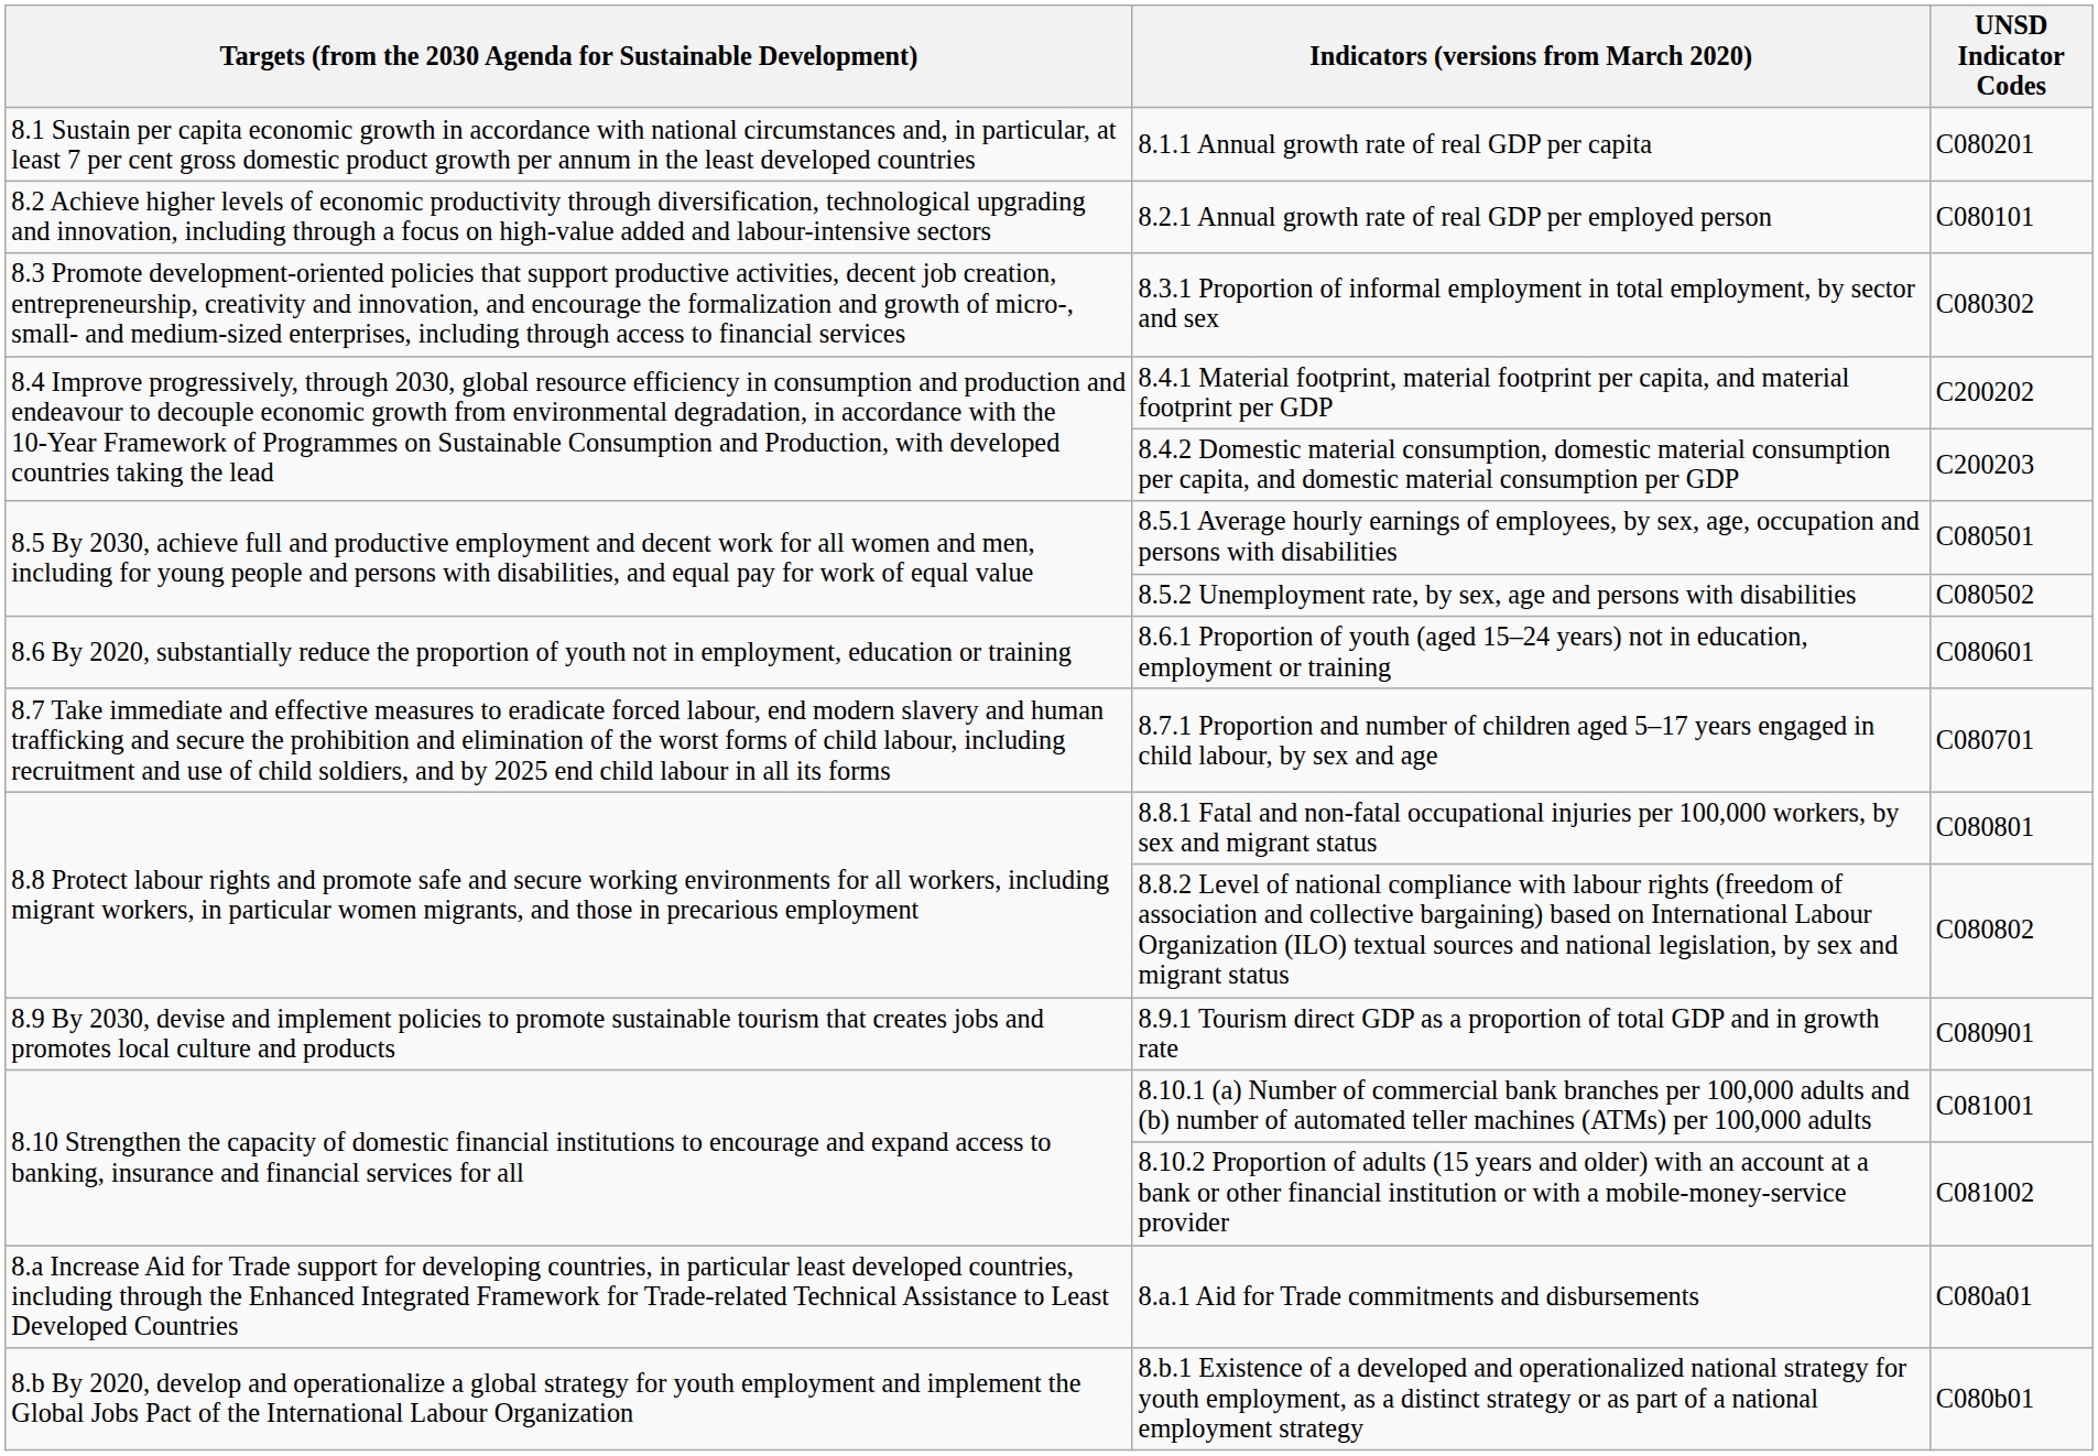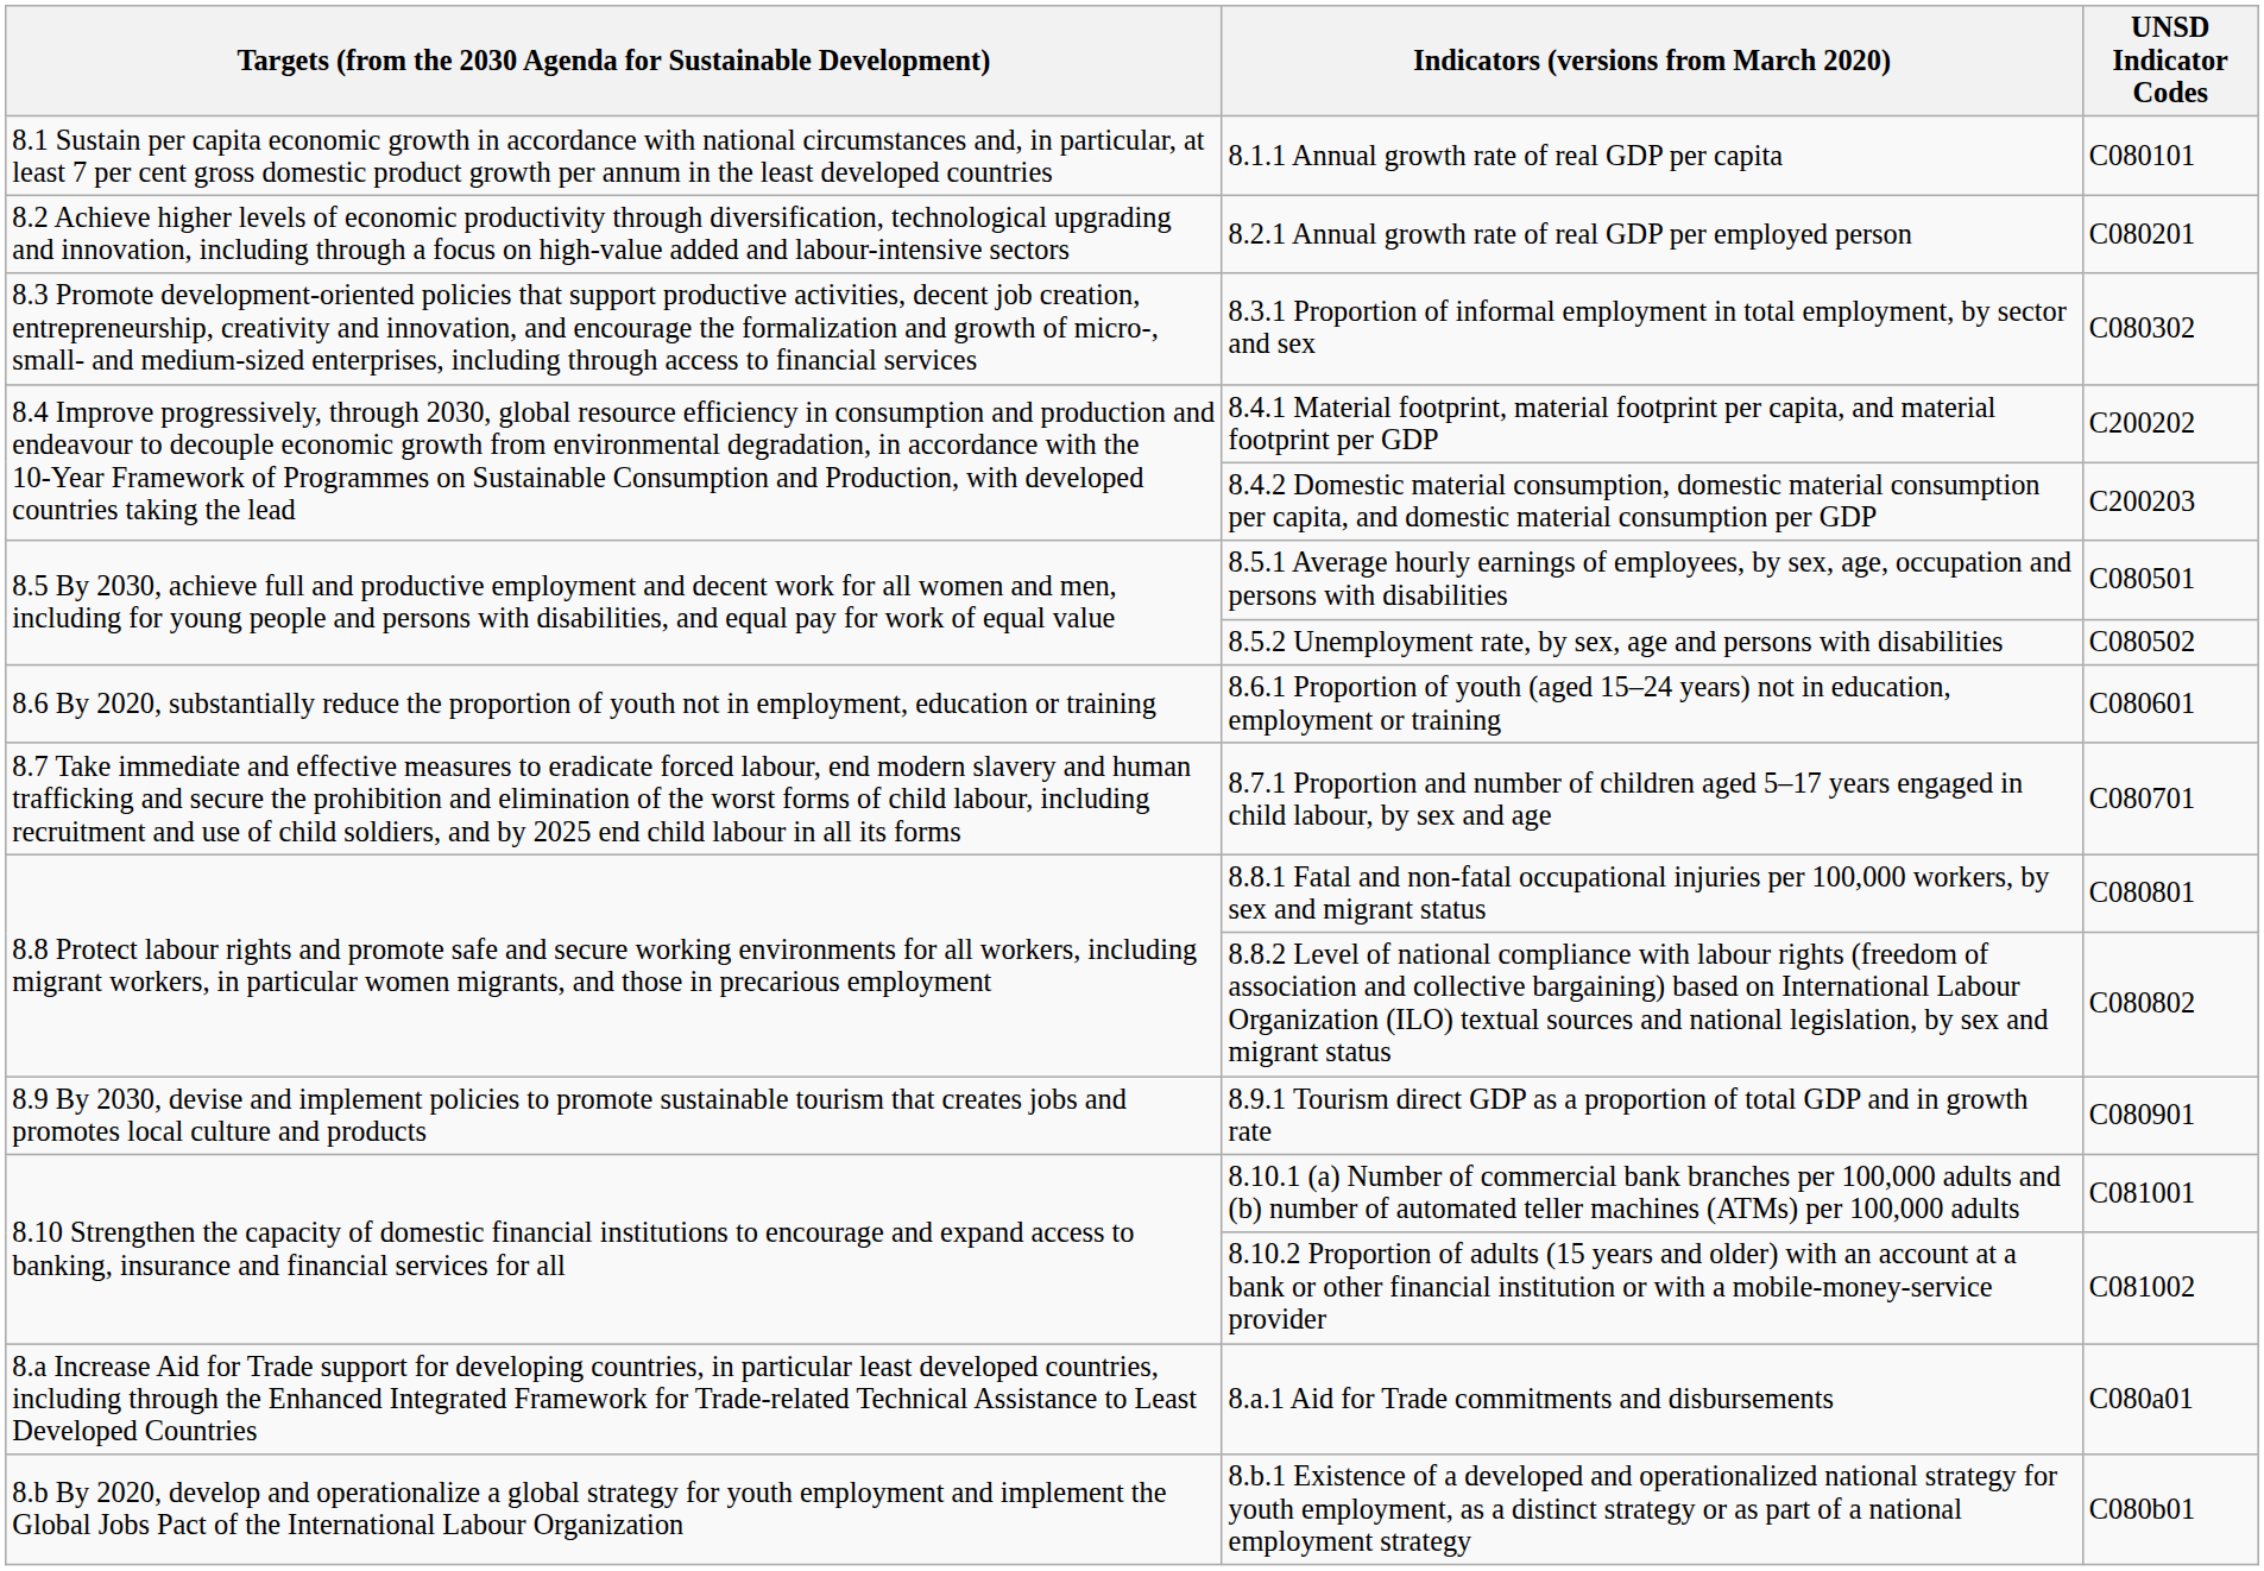 <table class="wikitable">
 <tr>
 <th>Targets (from the 2030 Agenda for Sustainable Development)</th>
 <th>Indicators (versions from March 2020)</th>
 <th>UNSD Indicator Codes </th>
 </tr>
 <tr>
 <td>8.1 Sustain per capita economic growth in accordance with national circumstances and, in particular, at least 7 per cent gross domestic product growth per annum in the least developed countries</td>
 <td>8.1.1 Annual growth rate of real GDP per capita</td>
-<td>C080201</td>
+<td>C080101</td>
 </tr>
 <tr>
 <td>8.2 Achieve higher levels of economic productivity through diversification, technological upgrading and innovation, including through a focus on high-value added and labour-intensive sectors</td>
 <td>8.2.1 Annual growth rate of real GDP per employed person</td>
-<td>C080101</td>
+<td>C080201</td>
 </tr>
 <tr>
 <td>8.3 Promote development-oriented policies that support productive activities, decent job creation, entrepreneurship, creativity and innovation, and encourage the formalization and growth of micro-, small- and medium-sized enterprises, including through access to financial services</td>
 <td>8.3.1 Proportion of informal employment in total employment, by sector and sex</td>
 <td>C080302</td>
 </tr>
 <tr>
 <td colspan="1" rowspan="2">8.4 Improve progressively, through 2030, global resource efficiency in consumption and production and endeavour to decouple economic growth from environmental degradation, in accordance with the 10‑Year Framework of Programmes on Sustainable Consumption and Production, with developed countries taking the lead</td>
 <td>8.4.1 Material footprint, material footprint per capita, and material footprint per GDP</td>
 <td>C200202</td>
 </tr>
 <tr>
 <td>8.4.2 Domestic material consumption, domestic material consumption per capita, and domestic material consumption per GDP</td>
 <td>C200203</td>
 </tr>
 <tr>
 <td colspan="1" rowspan="2">8.5 By 2030, achieve full and productive employment and decent work for all women and men, including for young people and persons with disabilities, and equal pay for work of equal value</td>
 <td>8.5.1 Average hourly earnings of employees, by sex, age, occupation and persons with disabilities</td>
 <td>C080501</td>
 </tr>
 <tr>
 <td>8.5.2 Unemployment rate, by sex, age and persons with disabilities</td>
 <td>C080502</td>
 </tr>
 <tr>
 <td>8.6 By 2020, substantially reduce the proportion of youth not in employment, education or training</td>
 <td>8.6.1 Proportion of youth (aged 15–24 years) not in education, employment or training</td>
 <td>C080601</td>
 </tr>
 <tr>
 <td>8.7 Take immediate and effective measures to eradicate forced labour, end modern slavery and human trafficking and secure the prohibition and elimination of the worst forms of child labour, including recruitment and use of child soldiers, and by 2025 end child labour in all its forms</td>
 <td>8.7.1 Proportion and number of children aged 5–17 years engaged in child labour, by sex and age</td>
 <td>C080701</td>
 </tr>
 <tr>
 <td colspan="1" rowspan="2">8.8 Protect labour rights and promote safe and secure working environments for all workers, including migrant workers, in particular women migrants, and those in precarious employment</td>
 <td>8.8.1 Fatal and non-fatal occupational injuries per 100,000 workers, by sex and migrant status</td>
 <td>C080801</td>
 </tr>
 <tr>
 <td>8.8.2 Level of national compliance with labour rights (freedom of association and collective bargaining) based on International Labour Organization (ILO) textual sources and national legislation, by sex and migrant status</td>
 <td>C080802</td>
 </tr>
 <tr>
 <td>8.9 By 2030, devise and implement policies to promote sustainable tourism that creates jobs and promotes local culture and products</td>
 <td>8.9.1 Tourism direct GDP as a proportion of total GDP and in growth rate</td>
 <td>C080901</td>
 </tr>
 <tr>
 <td colspan="1" rowspan="2">8.10 Strengthen the capacity of domestic financial institutions to encourage and expand access to banking, insurance and financial services for all</td>
 <td>8.10.1 (a) Number of commercial bank branches per 100,000 adults and (b) number of automated teller machines (ATMs) per 100,000 adults</td>
 <td>C081001</td>
 </tr>
 <tr>
 <td>8.10.2 Proportion of adults (15 years and older) with an account at a bank or other financial institution or with a mobile-money-service provider</td>
 <td>C081002</td>
 </tr>
 <tr>
 <td>8.a Increase Aid for Trade support for developing countries, in particular least developed countries, including through the Enhanced Integrated Framework for Trade-related Technical Assistance to Least Developed Countries</td>
 <td>8.a.1 Aid for Trade commitments and disbursements</td>
 <td>C080a01</td>
 </tr>
 <tr>
 <td>8.b By 2020, develop and operationalize a global strategy for youth employment and implement the Global Jobs Pact of the International Labour Organization</td>
 <td>8.b.1 Existence of a developed and operationalized national strategy for youth employment, as a distinct strategy or as part of a national employment strategy</td>
 <td>C080b01</td>
 </tr>
 </table>
